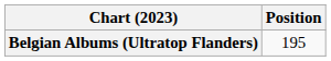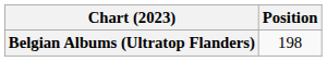 <table class="wikitable plainrowheaders" style="text-align:center;">
 <tr>
 <th scope="col">Chart (2023)</th>
 <th scope="col">Position</th>
 </tr>
 <tr>
 <th scope="row">Belgian Albums (Ultratop Flanders)</th>
-<td>195</td>
+<td>198</td>
 </tr>
 </table>
